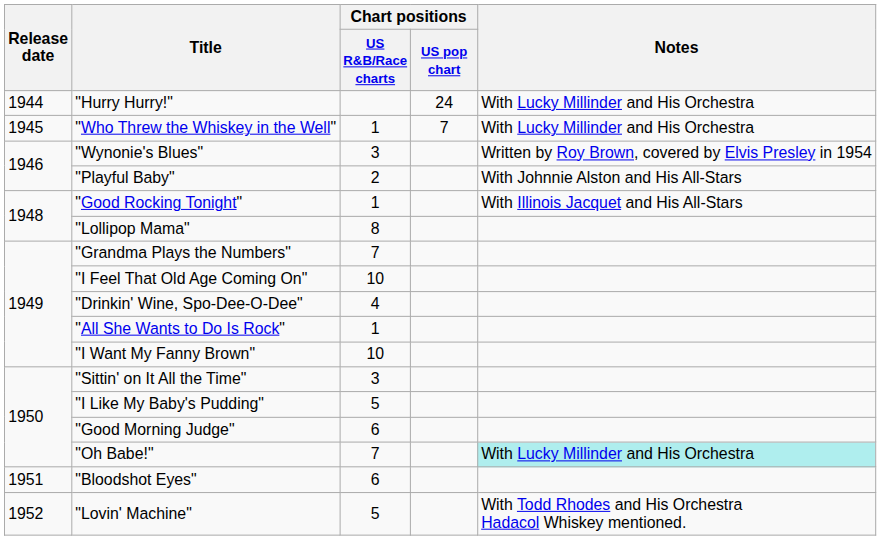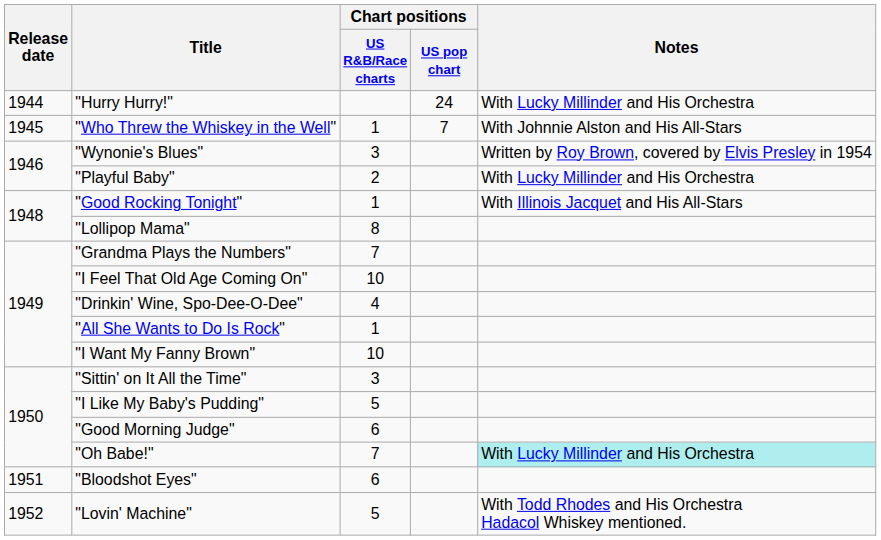 <table class="wikitable">
 <tr>
 <th rowspan="2">Release<br>date</th>
 <th rowspan="2">Title</th>
 <th colspan="2">Chart positions</th>
 <th rowspan="2">Notes</th>
 </tr>
 <tr>
 <th style="width:60px;"><small><a href='#'>US R&B/Race charts</a></small></th>
 <th style="width:60px;"><small><a href='#'>US pop chart</a></small></th>
 </tr>
 <tr>
 <td>1944</td>
 <td>"Hurry Hurry!"</td>
 <td style="text-align:center;"></td>
 <td style="text-align:center;">24</td>
 <td>With <a href='#'>Lucky Millinder</a> and His Orchestra</td>
 </tr>
 <tr>
 <td>1945</td>
 <td>"<a href='#'>Who Threw the Whiskey in the Well</a>"</td>
 <td style="text-align:center;">1</td>
 <td style="text-align:center;">7</td>
-<td>With <a href='#'>Lucky Millinder</a> and His Orchestra</td>
+<td>With Johnnie Alston and His All-Stars</td>
 </tr>
 <tr>
 <td rowspan="2">1946</td>
 <td>"Wynonie's Blues"</td>
 <td style="text-align:center;">3</td>
 <td style="text-align:center;"></td>
 <td>Written by <a href='#'>Roy Brown</a>, covered by <a href='#'>Elvis Presley</a> in 1954</td>
 </tr>
 <tr>
 <td>"Playful Baby"</td>
 <td style="text-align:center;">2</td>
 <td style="text-align:center;"></td>
-<td>With Johnnie Alston and His All-Stars</td>
+<td>With <a href='#'>Lucky Millinder</a> and His Orchestra</td>
 </tr>
 <tr>
 <td rowspan="2">1948</td>
 <td>"<a href='#'>Good Rocking Tonight</a>"</td>
 <td style="text-align:center;">1</td>
 <td style="text-align:center;"></td>
 <td>With <a href='#'>Illinois Jacquet</a> and His All-Stars</td>
 </tr>
 <tr>
 <td>"Lollipop Mama"</td>
 <td style="text-align:center;">8</td>
 <td style="text-align:center;"></td>
 <td></td>
 </tr>
 <tr>
 <td rowspan="5">1949</td>
 <td>"Grandma Plays the Numbers"</td>
 <td style="text-align:center;">7</td>
 <td style="text-align:center;"></td>
 <td></td>
 </tr>
 <tr>
 <td>"I Feel That Old Age Coming On"</td>
 <td style="text-align:center;">10</td>
 <td style="text-align:center;"></td>
 <td></td>
 </tr>
 <tr>
 <td>"Drinkin' Wine, Spo-Dee-O-Dee"</td>
 <td style="text-align:center;">4</td>
 <td style="text-align:center;"></td>
 <td></td>
 </tr>
 <tr>
 <td>"<a href='#'>All She Wants to Do Is Rock</a>"</td>
 <td style="text-align:center;">1</td>
 <td style="text-align:center;"></td>
 <td></td>
 </tr>
 <tr>
 <td>"I Want My Fanny Brown"</td>
 <td style="text-align:center;">10</td>
 <td style="text-align:center;"></td>
 <td></td>
 </tr>
 <tr>
 <td rowspan="4">1950</td>
 <td>"Sittin' on It All the Time"</td>
 <td style="text-align:center;">3</td>
 <td style="text-align:center;"></td>
 <td></td>
 </tr>
 <tr>
 <td>"I Like My Baby's Pudding"</td>
 <td style="text-align:center;">5</td>
 <td style="text-align:center;"></td>
 <td></td>
 </tr>
 <tr>
 <td>"Good Morning Judge"</td>
 <td style="text-align:center;">6</td>
 <td style="text-align:center;"></td>
 <td></td>
 </tr>
 <tr>
 <td>"Oh Babe!"</td>
 <td style="text-align:center;">7</td>
 <td style="text-align:center;"></td>
 <td style="background: paleturquoise;">With <a href='#'>Lucky Millinder</a> and His Orchestra</td>
 </tr>
 <tr>
 <td>1951</td>
 <td>"Bloodshot Eyes"</td>
 <td style="text-align:center;">6</td>
 <td style="text-align:center;"></td>
 <td></td>
 </tr>
 <tr>
 <td>1952</td>
 <td>"Lovin' Machine"</td>
 <td style="text-align:center;">5</td>
 <td style="text-align:center;"></td>
 <td>With <a href='#'>Todd Rhodes</a> and His Orchestra<br><a href='#'>Hadacol</a> Whiskey mentioned.</td>
 </tr>
 </table>
